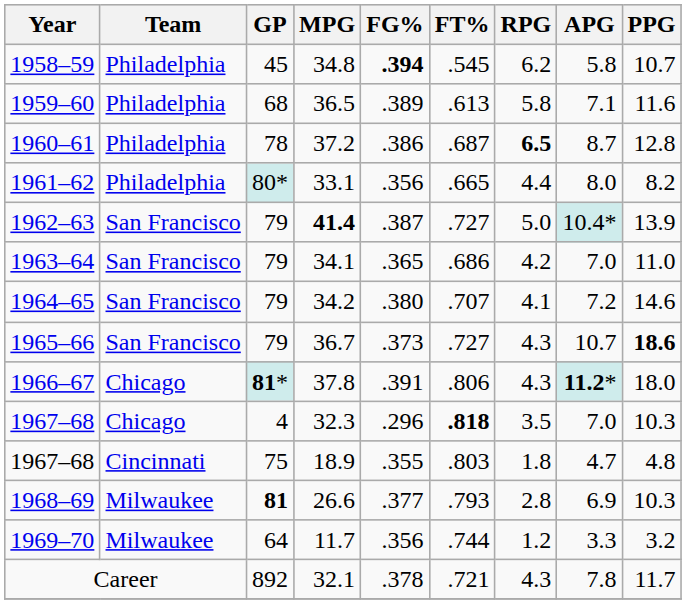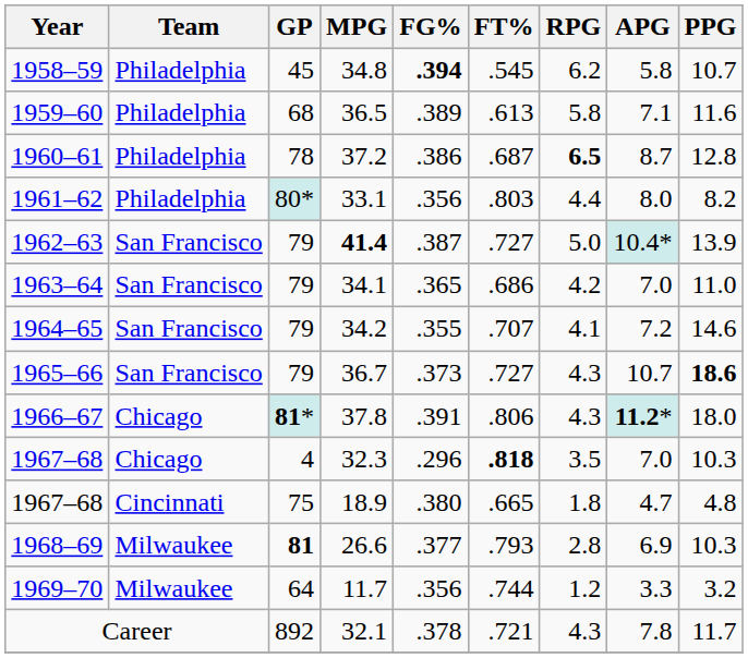 <table class="wikitable sortable" style="font-size:95%; text-align:right;">
 <tr>
 <th>Year</th>
 <th>Team</th>
 <th>GP</th>
 <th>MPG</th>
 <th>FG%</th>
 <th>FT%</th>
 <th>RPG</th>
 <th>APG</th>
 <th>PPG</th>
 </tr>
 <tr>
 <td style="text-align:left;"><a href='#'>1958–59</a></td>
 <td style="text-align:left;"><a href='#'>Philadelphia</a></td>
 <td>45</td>
 <td>34.8</td>
 <td><strong>.394</strong></td>
 <td>.545</td>
 <td>6.2</td>
 <td>5.8</td>
 <td>10.7</td>
 </tr>
 <tr>
 <td style="text-align:left;"><a href='#'>1959–60</a></td>
 <td style="text-align:left;"><a href='#'>Philadelphia</a></td>
 <td>68</td>
 <td>36.5</td>
 <td>.389</td>
 <td>.613</td>
 <td>5.8</td>
 <td>7.1</td>
 <td>11.6</td>
 </tr>
 <tr>
 <td style="text-align:left;"><a href='#'>1960–61</a></td>
 <td style="text-align:left;"><a href='#'>Philadelphia</a></td>
 <td>78</td>
 <td>37.2</td>
 <td>.386</td>
 <td>.687</td>
 <td><strong>6.5</strong></td>
 <td>8.7</td>
 <td>12.8</td>
 </tr>
 <tr>
 <td style="text-align:left;"><a href='#'>1961–62</a></td>
 <td style="text-align:left;"><a href='#'>Philadelphia</a></td>
 <td style="background:#cfecec;">80*</td>
 <td>33.1</td>
 <td>.356</td>
-<td>.665</td>
+<td>.803</td>
 <td>4.4</td>
 <td>8.0</td>
 <td>8.2</td>
 </tr>
 <tr>
 <td style="text-align:left;"><a href='#'>1962–63</a></td>
 <td style="text-align:left;"><a href='#'>San Francisco</a></td>
 <td>79</td>
 <td><strong>41.4</strong></td>
 <td>.387</td>
 <td>.727</td>
 <td>5.0</td>
 <td bgcolor="CFECEC">10.4*</td>
 <td>13.9</td>
 </tr>
 <tr>
 <td style="text-align:left;"><a href='#'>1963–64</a></td>
 <td style="text-align:left;"><a href='#'>San Francisco</a></td>
 <td>79</td>
 <td>34.1</td>
 <td>.365</td>
 <td>.686</td>
 <td>4.2</td>
 <td>7.0</td>
 <td>11.0</td>
 </tr>
 <tr>
 <td style="text-align:left;"><a href='#'>1964–65</a></td>
 <td style="text-align:left;"><a href='#'>San Francisco</a></td>
 <td>79</td>
 <td>34.2</td>
-<td>.380</td>
+<td>.355</td>
 <td>.707</td>
 <td>4.1</td>
 <td>7.2</td>
 <td>14.6</td>
 </tr>
 <tr>
 <td style="text-align:left;"><a href='#'>1965–66</a></td>
 <td style="text-align:left;"><a href='#'>San Francisco</a></td>
 <td>79</td>
 <td>36.7</td>
 <td>.373</td>
 <td>.727</td>
 <td>4.3</td>
 <td>10.7</td>
 <td><strong>18.6</strong></td>
 </tr>
 <tr>
 <td style="text-align:left;"><a href='#'>1966–67</a></td>
 <td style="text-align:left;"><a href='#'>Chicago</a></td>
 <td style="background:#cfecec;"><strong>81</strong>*</td>
 <td>37.8</td>
 <td>.391</td>
 <td>.806</td>
 <td>4.3</td>
 <td bgcolor="CFECEC"><strong>11.2</strong>*</td>
 <td>18.0</td>
 </tr>
 <tr>
 <td style="text-align:left;"><a href='#'>1967–68</a></td>
 <td style="text-align:left;"><a href='#'>Chicago</a></td>
 <td>4</td>
 <td>32.3</td>
 <td>.296</td>
 <td><strong>.818</strong></td>
 <td>3.5</td>
 <td>7.0</td>
 <td>10.3</td>
 </tr>
 <tr>
 <td style="text-align:left;">1967–68</td>
 <td style="text-align:left;"><a href='#'>Cincinnati</a></td>
 <td>75</td>
 <td>18.9</td>
-<td>.355</td>
-<td>.803</td>
+<td>.380</td>
+<td>.665</td>
 <td>1.8</td>
 <td>4.7</td>
 <td>4.8</td>
 </tr>
 <tr>
 <td style="text-align:left;"><a href='#'>1968–69</a></td>
 <td style="text-align:left;"><a href='#'>Milwaukee</a></td>
 <td><strong>81</strong></td>
 <td>26.6</td>
 <td>.377</td>
 <td>.793</td>
 <td>2.8</td>
 <td>6.9</td>
 <td>10.3</td>
 </tr>
 <tr>
 <td style="text-align:left;"><a href='#'>1969–70</a></td>
 <td style="text-align:left;"><a href='#'>Milwaukee</a></td>
 <td>64</td>
 <td>11.7</td>
 <td>.356</td>
 <td>.744</td>
 <td>1.2</td>
 <td>3.3</td>
 <td>3.2</td>
 </tr>
 <tr class="sortbottom">
 <td style="text-align:center;" colspan="2">Career</td>
 <td>892</td>
 <td>32.1</td>
 <td>.378</td>
 <td>.721</td>
 <td>4.3</td>
 <td>7.8</td>
 <td>11.7</td>
 </tr>
 <tr>
 </tr>
 </table>
